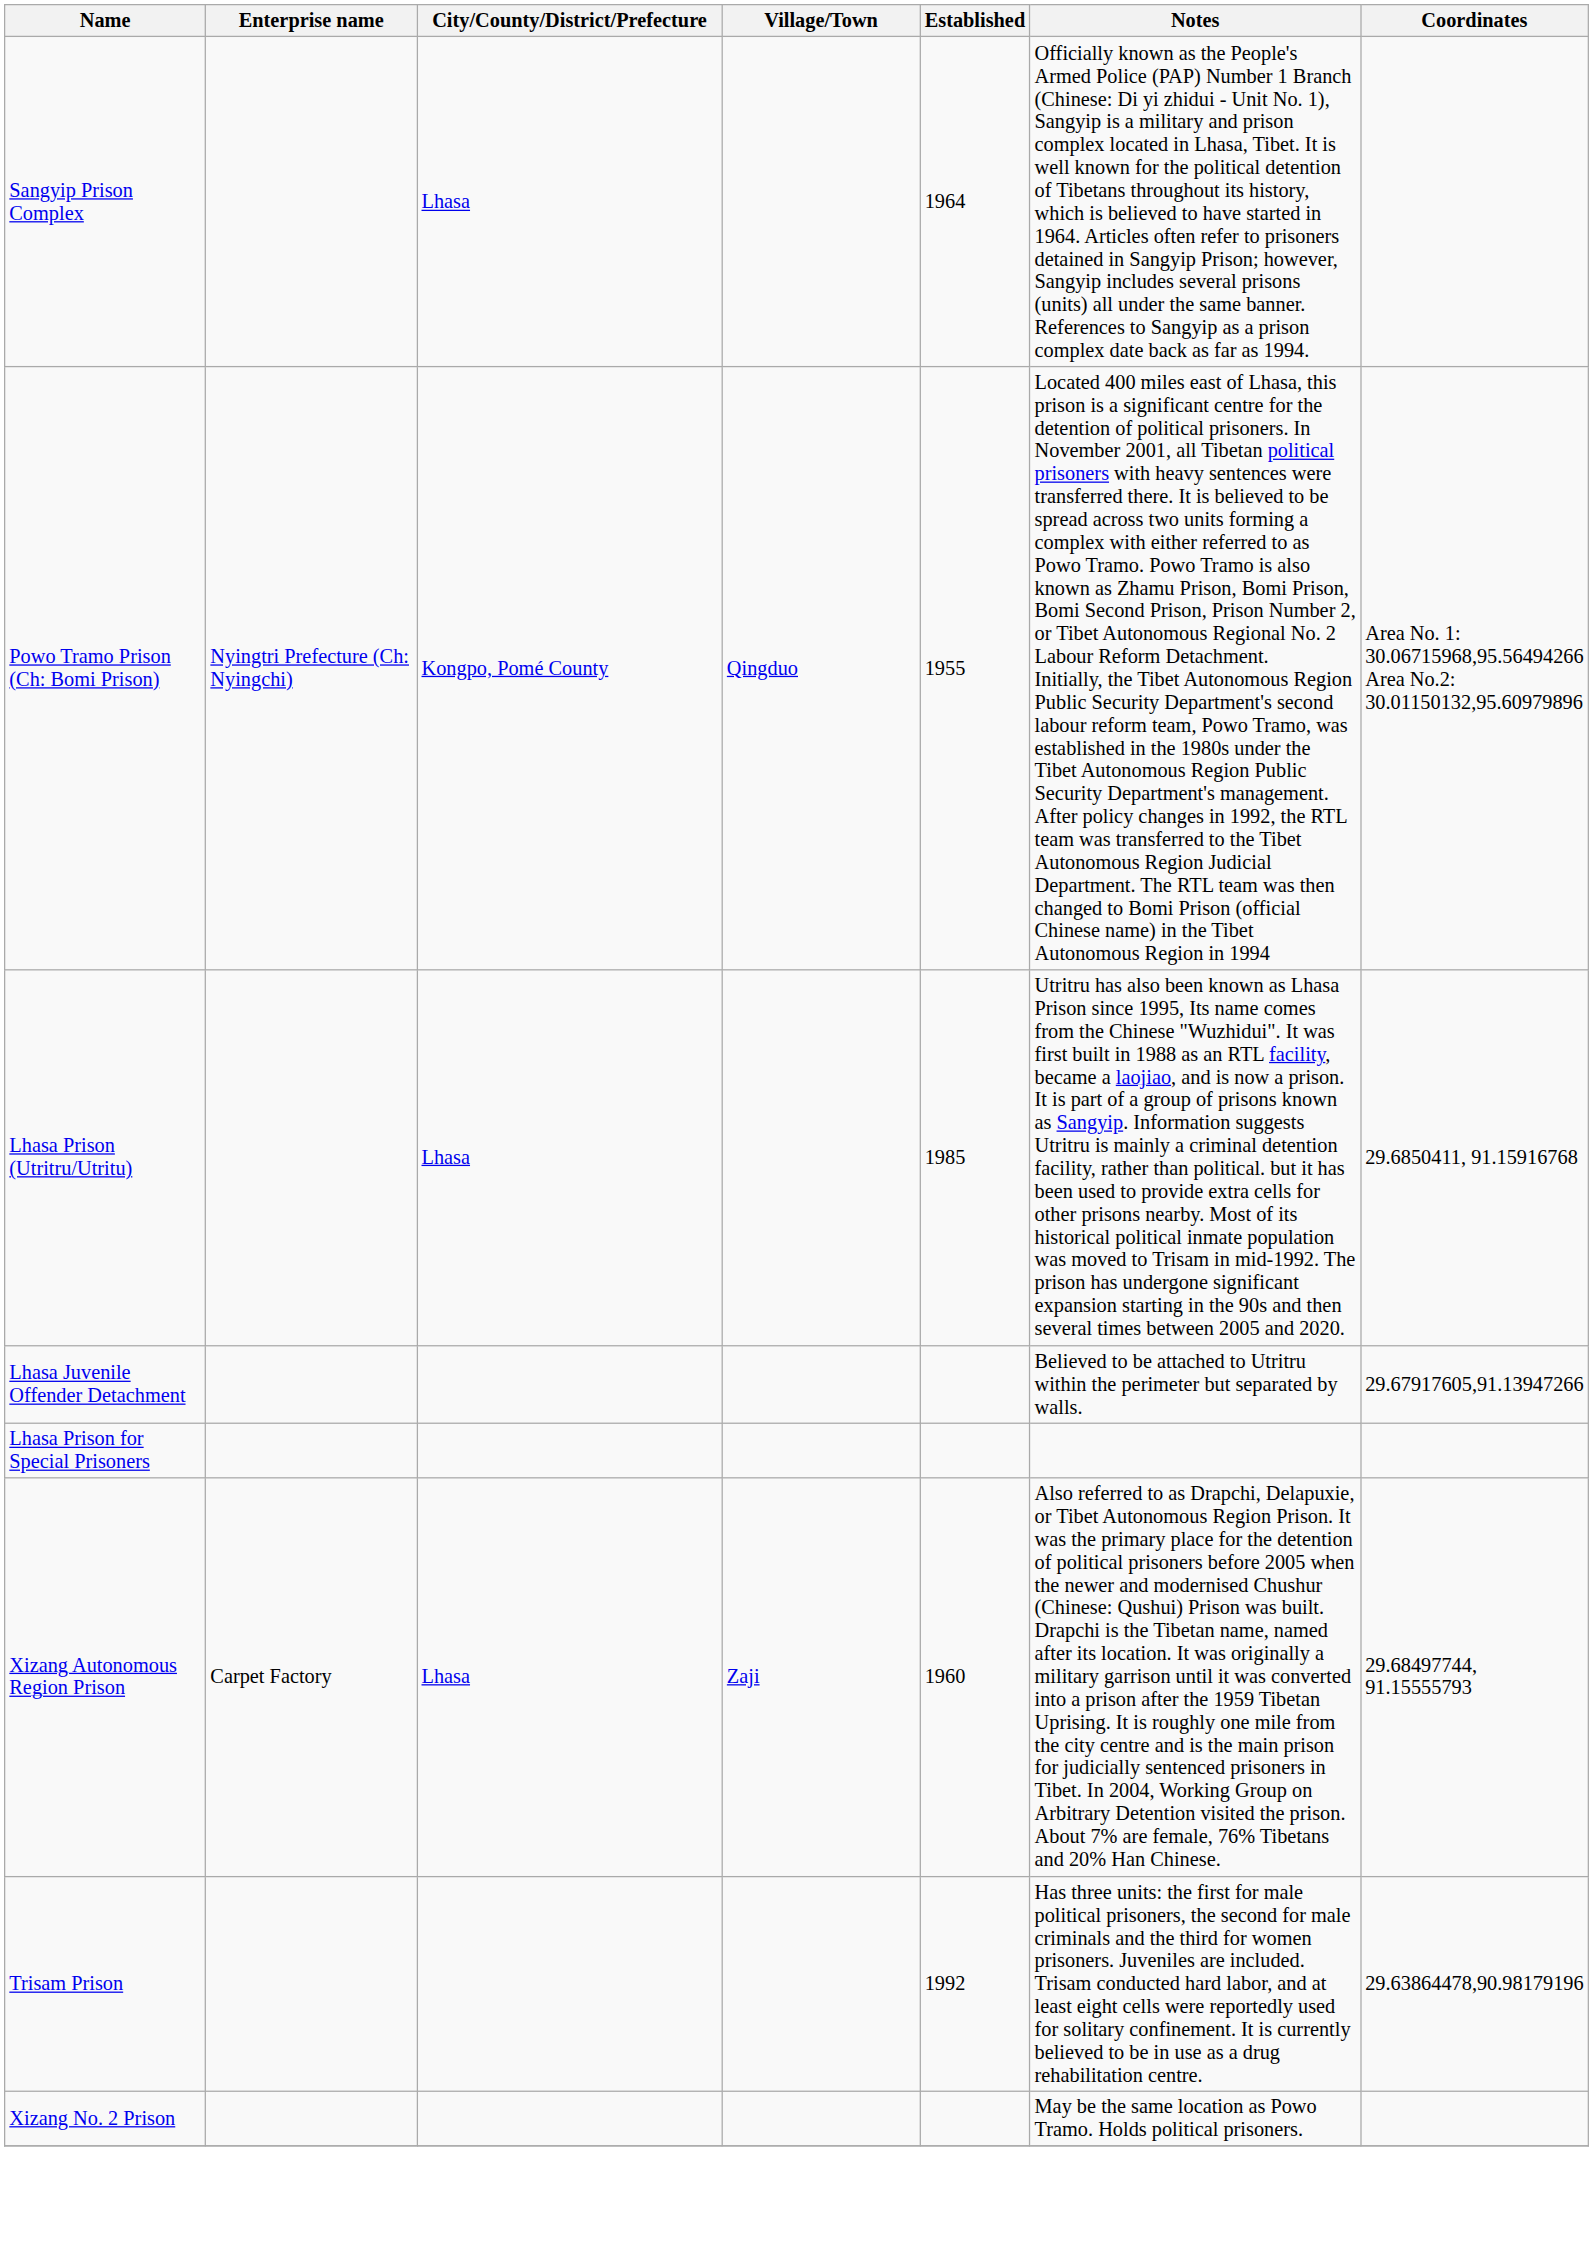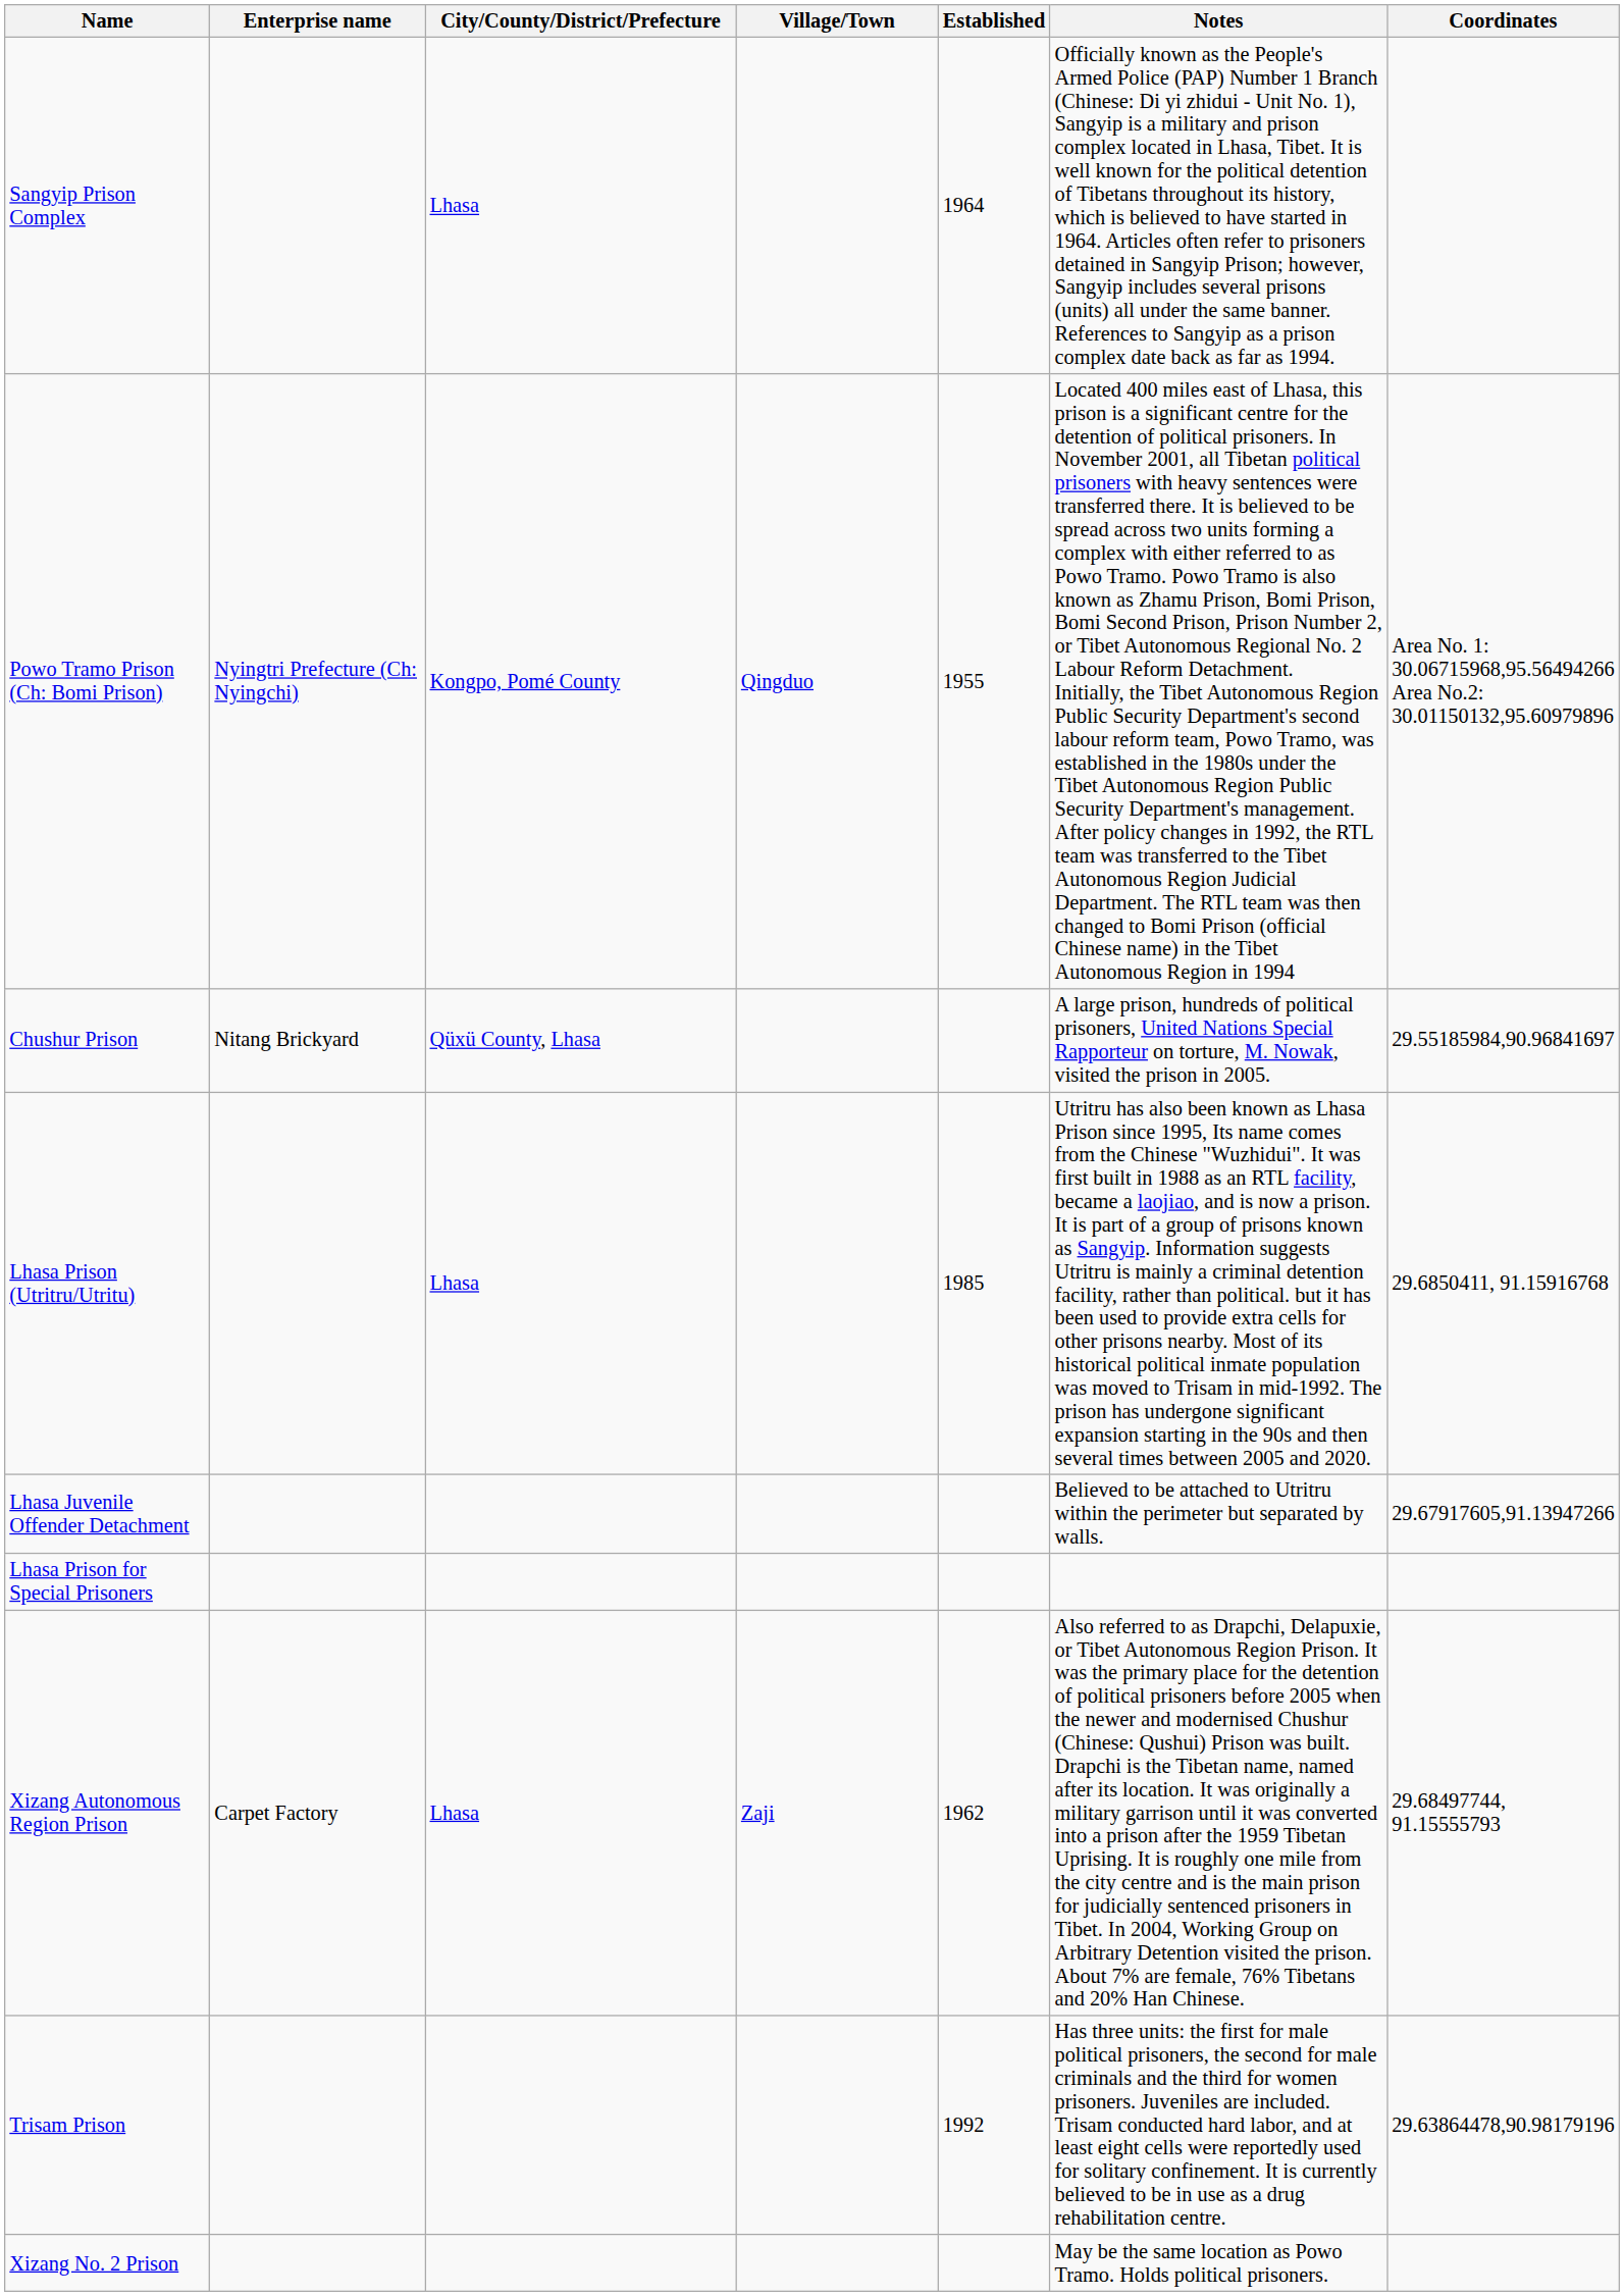 <table class="wikitable">
 <tr>
 <th width=15%>Name</th>
 <th width=17%>Enterprise name</th>
 <th width=20%>City/County/District/Prefecture</th>
 <th width=15%>Village/Town</th>
 <th width=5%>Established</th>
 <th width=28%>Notes</th>
 <th>Coordinates</th>
 </tr>
 <tr>
 <td><a href='#'>Sangyip Prison Complex</a></td>
 <td></td>
 <td><a href='#'>Lhasa</a></td>
 <td></td>
 <td>1964</td>
 <td>Officially known as the People's Armed Police (PAP) Number 1 Branch (Chinese: Di yi zhidui - Unit No. 1), Sangyip is a military and prison complex located in Lhasa, Tibet. It is well known for the political detention of Tibetans throughout its history, which is believed to have started in 1964. Articles often refer to prisoners detained in Sangyip Prison; however, Sangyip includes several prisons (units) all under the same banner. References to Sangyip as a prison complex date back as far as 1994.</td>
 <td></td>
 </tr>
 <tr>
 <td><a href='#'>Powo Tramo Prison (Ch: Bomi Prison)</a></td>
 <td><a href='#'>Nyingtri Prefecture (Ch: Nyingchi)</a></td>
 <td><a href='#'>Kongpo, Pomé County</a></td>
 <td><a href='#'>Qingduo</a></td>
 <td>1955</td>
 <td>Located 400 miles east of Lhasa, this prison is a significant centre for the detention of political prisoners. In November 2001, all Tibetan <a href='#'>political prisoners</a> with heavy sentences were transferred there. It is believed to be spread across two units forming a complex with either referred to as Powo Tramo. Powo Tramo is also known as Zhamu Prison, Bomi Prison, Bomi Second Prison, Prison Number 2, or Tibet Autonomous Regional No. 2 Labour Reform Detachment.<br>Initially, the Tibet Autonomous Region Public Security Department's second labour reform team, Powo Tramo, was established in the 1980s under the Tibet Autonomous Region Public Security Department's management. After policy changes in 1992, the RTL team was transferred to the Tibet Autonomous Region Judicial Department. The RTL team was then changed to Bomi Prison (official Chinese name) in the Tibet Autonomous Region in 1994</td>
 <td>Area No. 1: 30.06715968,95.56494266<br>Area No.2: 30.01150132,95.60979896</td>
+</tr>
+<tr>
+<td><a href='#'>Chushur Prison</a></td>
+<td>Nitang Brickyard</td>
+<td><a href='#'>Qüxü County</a>, <a href='#'>Lhasa</a></td>
+<td></td>
+<td></td>
+<td>A large prison, hundreds of political prisoners, <a href='#'>United Nations Special Rapporteur</a> on torture, <a href='#'>M. Nowak</a>, visited the prison in 2005.</td>
+<td>29.55185984,90.96841697</td>
 </tr>
 <tr>
 <td><a href='#'>Lhasa Prison (Utritru/Utritu)</a></td>
 <td></td>
 <td><a href='#'>Lhasa</a></td>
 <td></td>
 <td>1985</td>
 <td>Utritru has also been known as Lhasa Prison since 1995,  Its name comes from the Chinese "Wuzhidui". It was first built in 1988 as an RTL <a href='#'>facility</a>, became a <a href='#'>laojiao</a>, and is now a prison. It is part of a group of prisons known as <a href='#'>Sangyip</a>.  Information suggests Utritru is mainly a criminal detention facility, rather than political. but it has been used to provide extra cells for other prisons nearby. Most of its historical political inmate population was moved to Trisam in mid-1992. The prison has undergone significant expansion starting in the 90s and then several times between 2005 and 2020.</td>
 <td>29.6850411, 91.15916768</td>
 </tr>
 <tr>
 <td><a href='#'>Lhasa Juvenile Offender Detachment</a></td>
 <td></td>
 <td></td>
 <td></td>
 <td></td>
 <td>Believed to be attached to Utritru within the perimeter but separated by walls.</td>
 <td>29.67917605,91.13947266</td>
 </tr>
 <tr>
 <td><a href='#'>Lhasa Prison for Special Prisoners</a></td>
 <td></td>
 <td></td>
 <td></td>
 <td></td>
 <td></td>
 <td></td>
 </tr>
 <tr>
 <td><a href='#'>Xizang Autonomous Region Prison</a></td>
 <td>Carpet Factory</td>
 <td><a href='#'>Lhasa</a></td>
 <td><a href='#'>Zaji</a></td>
-<td>1960</td>
+<td>1962</td>
 <td>Also referred to as Drapchi, Delapuxie, or Tibet Autonomous Region Prison.  It was the primary place for the detention of political prisoners before 2005 when the newer and modernised Chushur (Chinese: Qushui) Prison was built. Drapchi is the Tibetan name, named after its location. It was originally a military garrison until it was converted into a prison after the 1959 Tibetan Uprising. It is roughly one mile from the city centre and is the main prison for judicially sentenced prisoners in Tibet. In 2004, Working Group on Arbitrary Detention visited the prison. About 7% are female, 76% Tibetans and 20% Han Chinese.</td>
 <td>29.68497744, 91.15555793</td>
 </tr>
 <tr>
 <td><a href='#'>Trisam Prison</a></td>
 <td></td>
 <td></td>
 <td></td>
 <td>1992</td>
 <td>Has three units: the first for male political prisoners, the second for male criminals and the third for women prisoners. Juveniles are included. Trisam conducted hard labor, and at least eight cells were reportedly used for solitary confinement. It is currently believed to be in use as a drug rehabilitation centre.</td>
 <td>29.63864478,90.98179196</td>
 </tr>
 <tr>
 <td><a href='#'>Xizang No. 2 Prison</a></td>
 <td></td>
 <td></td>
 <td></td>
 <td></td>
 <td>May be the same location as Powo Tramo. Holds political prisoners.</td>
 <td></td>
 </tr>
 <tr>
 </tr>
 </table>
